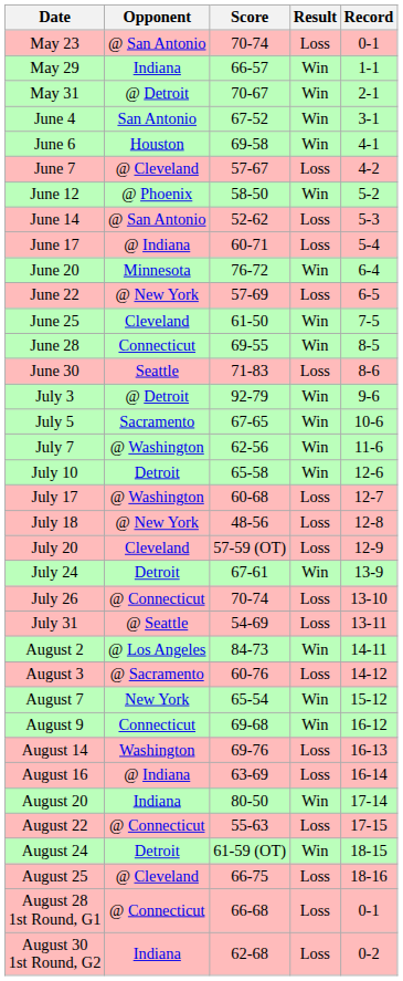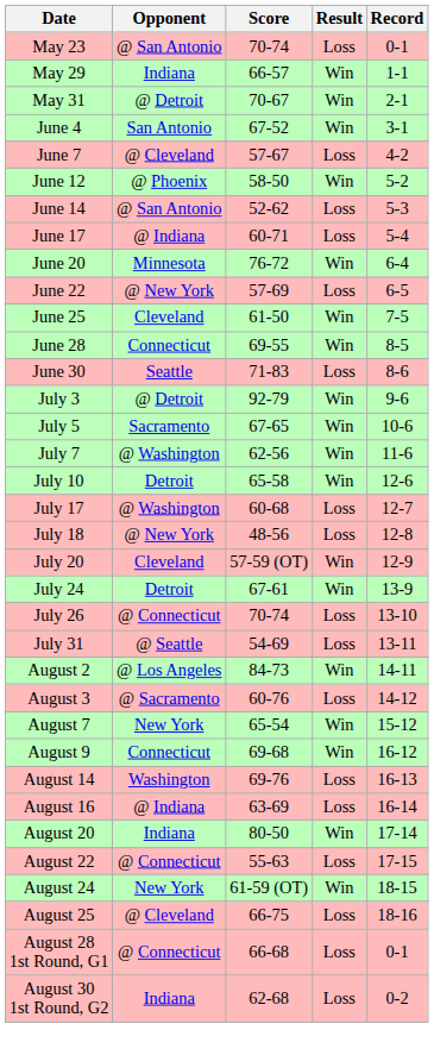 <table class="wikitable">
 <tr>
 <th>Date</th>
 <th>Opponent</th>
 <th>Score</th>
 <th>Result</th>
 <th>Record</th>
 </tr>
 <tr align="center" bgcolor="ffbbbb">
 <td>May 23</td>
 <td>@ <a href='#'>San Antonio</a></td>
 <td>70-74</td>
 <td>Loss</td>
 <td>0-1</td>
 </tr>
 <tr align="center" bgcolor="bbffbb">
 <td>May 29</td>
 <td><a href='#'>Indiana</a></td>
 <td>66-57</td>
 <td>Win</td>
 <td>1-1</td>
 </tr>
 <tr align="center" bgcolor="bbffbb">
 <td>May 31</td>
 <td>@ <a href='#'>Detroit</a></td>
 <td>70-67</td>
 <td>Win</td>
 <td>2-1</td>
 </tr>
 <tr align="center" bgcolor="bbffbb">
 <td>June 4</td>
 <td><a href='#'>San Antonio</a></td>
 <td>67-52</td>
 <td>Win</td>
 <td>3-1</td>
-</tr>
-<tr align="center" bgcolor="bbffbb">
-<td>June 6</td>
-<td><a href='#'>Houston</a></td>
-<td>69-58</td>
-<td>Win</td>
-<td>4-1</td>
 </tr>
 <tr align="center" bgcolor="ffbbbb">
 <td>June 7</td>
 <td>@ <a href='#'>Cleveland</a></td>
 <td>57-67</td>
 <td>Loss</td>
 <td>4-2</td>
 </tr>
 <tr align="center" bgcolor="bbffbb">
 <td>June 12</td>
 <td>@ <a href='#'>Phoenix</a></td>
 <td>58-50</td>
 <td>Win</td>
 <td>5-2</td>
 </tr>
 <tr align="center" bgcolor="ffbbbb">
 <td>June 14</td>
 <td>@ <a href='#'>San Antonio</a></td>
 <td>52-62</td>
 <td>Loss</td>
 <td>5-3</td>
 </tr>
 <tr align="center" bgcolor="ffbbbb">
 <td>June 17</td>
 <td>@ <a href='#'>Indiana</a></td>
 <td>60-71</td>
 <td>Loss</td>
 <td>5-4</td>
 </tr>
 <tr align="center" bgcolor="bbffbb">
 <td>June 20</td>
 <td><a href='#'>Minnesota</a></td>
 <td>76-72</td>
 <td>Win</td>
 <td>6-4</td>
 </tr>
 <tr align="center" bgcolor="ffbbbb">
 <td>June 22</td>
 <td>@ <a href='#'>New York</a></td>
 <td>57-69</td>
 <td>Loss</td>
 <td>6-5</td>
 </tr>
 <tr align="center" bgcolor="bbffbb">
 <td>June 25</td>
 <td><a href='#'>Cleveland</a></td>
 <td>61-50</td>
 <td>Win</td>
 <td>7-5</td>
 </tr>
 <tr align="center" bgcolor="bbffbb">
 <td>June 28</td>
 <td><a href='#'>Connecticut</a></td>
 <td>69-55</td>
 <td>Win</td>
 <td>8-5</td>
 </tr>
 <tr align="center" bgcolor="ffbbbb">
 <td>June 30</td>
 <td><a href='#'>Seattle</a></td>
 <td>71-83</td>
 <td>Loss</td>
 <td>8-6</td>
 </tr>
 <tr align="center" bgcolor="bbffbb">
 <td>July 3</td>
 <td>@ <a href='#'>Detroit</a></td>
 <td>92-79</td>
 <td>Win</td>
 <td>9-6</td>
 </tr>
 <tr align="center" bgcolor="bbffbb">
 <td>July 5</td>
 <td><a href='#'>Sacramento</a></td>
 <td>67-65</td>
 <td>Win</td>
 <td>10-6</td>
 </tr>
 <tr align="center" bgcolor="bbffbb">
 <td>July 7</td>
 <td>@ <a href='#'>Washington</a></td>
 <td>62-56</td>
 <td>Win</td>
 <td>11-6</td>
 </tr>
 <tr align="center" bgcolor="bbffbb">
 <td>July 10</td>
 <td><a href='#'>Detroit</a></td>
 <td>65-58</td>
 <td>Win</td>
 <td>12-6</td>
 </tr>
 <tr align="center" bgcolor="ffbbbb">
 <td>July 17</td>
 <td>@ <a href='#'>Washington</a></td>
 <td>60-68</td>
 <td>Loss</td>
 <td>12-7</td>
 </tr>
 <tr align="center" bgcolor="ffbbbb">
 <td>July 18</td>
 <td>@ <a href='#'>New York</a></td>
 <td>48-56</td>
 <td>Loss</td>
 <td>12-8</td>
 </tr>
 <tr align="center" bgcolor="ffbbbb">
 <td>July 20</td>
 <td><a href='#'>Cleveland</a></td>
 <td>57-59 (OT)</td>
-<td>Loss</td>
+<td>Win</td>
 <td>12-9</td>
 </tr>
 <tr align="center" bgcolor="bbffbb">
 <td>July 24</td>
 <td><a href='#'>Detroit</a></td>
 <td>67-61</td>
 <td>Win</td>
 <td>13-9</td>
 </tr>
 <tr align="center" bgcolor="ffbbbb">
 <td>July 26</td>
 <td>@ <a href='#'>Connecticut</a></td>
 <td>70-74</td>
 <td>Loss</td>
 <td>13-10</td>
 </tr>
 <tr align="center" bgcolor="ffbbbb">
 <td>July 31</td>
 <td>@ <a href='#'>Seattle</a></td>
 <td>54-69</td>
 <td>Loss</td>
 <td>13-11</td>
 </tr>
 <tr align="center" bgcolor="bbffbb">
 <td>August 2</td>
 <td>@ <a href='#'>Los Angeles</a></td>
 <td>84-73</td>
 <td>Win</td>
 <td>14-11</td>
 </tr>
 <tr align="center" bgcolor="ffbbbb">
 <td>August 3</td>
 <td>@ <a href='#'>Sacramento</a></td>
 <td>60-76</td>
 <td>Loss</td>
 <td>14-12</td>
 </tr>
 <tr align="center" bgcolor="bbffbb">
 <td>August 7</td>
 <td><a href='#'>New York</a></td>
 <td>65-54</td>
 <td>Win</td>
 <td>15-12</td>
 </tr>
 <tr align="center" bgcolor="bbffbb">
 <td>August 9</td>
 <td><a href='#'>Connecticut</a></td>
 <td>69-68</td>
 <td>Win</td>
 <td>16-12</td>
 </tr>
 <tr align="center" bgcolor="ffbbbb">
 <td>August 14</td>
 <td><a href='#'>Washington</a></td>
 <td>69-76</td>
 <td>Loss</td>
 <td>16-13</td>
 </tr>
 <tr align="center" bgcolor="ffbbbb">
 <td>August 16</td>
 <td>@ <a href='#'>Indiana</a></td>
 <td>63-69</td>
 <td>Loss</td>
 <td>16-14</td>
 </tr>
 <tr align="center" bgcolor="bbffbb">
 <td>August 20</td>
 <td><a href='#'>Indiana</a></td>
 <td>80-50</td>
 <td>Win</td>
 <td>17-14</td>
 </tr>
 <tr align="center" bgcolor="ffbbbb">
 <td>August 22</td>
 <td>@ <a href='#'>Connecticut</a></td>
 <td>55-63</td>
 <td>Loss</td>
 <td>17-15</td>
 </tr>
 <tr align="center" bgcolor="bbffbb">
 <td>August 24</td>
-<td><a href='#'>Detroit</a></td>
+<td><a href='#'>New York</a></td>
 <td>61-59 (OT)</td>
 <td>Win</td>
 <td>18-15</td>
 </tr>
 <tr align="center" bgcolor="ffbbbb">
 <td>August 25</td>
 <td>@ <a href='#'>Cleveland</a></td>
 <td>66-75</td>
 <td>Loss</td>
 <td>18-16</td>
 </tr>
 <tr align="center" bgcolor="ffbbbb">
 <td>August 28<br> 1st Round, G1</td>
 <td>@ <a href='#'>Connecticut</a></td>
 <td>66-68</td>
 <td>Loss</td>
 <td>0-1</td>
 </tr>
 <tr align="center" bgcolor="ffbbbb">
 <td>August 30<br> 1st Round, G2</td>
 <td><a href='#'>Indiana</a></td>
 <td>62-68</td>
 <td>Loss</td>
 <td>0-2</td>
 </tr>
 </table>
